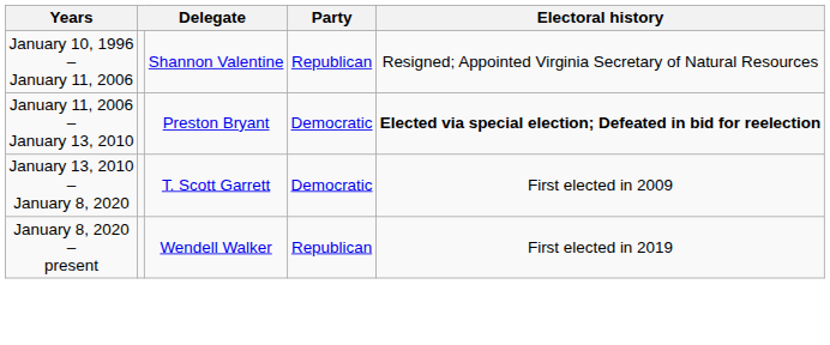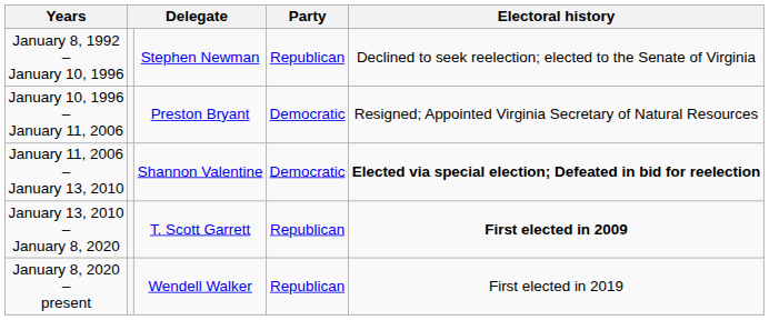 <table class=wikitable style="text-align:center">
 <tr valign=bottom>
 <th>Years</th>
 <th colspan=2>Delegate</th>
 <th>Party</th>
 <th>Electoral history</th>
 </tr>
 <tr>
+<td nowrap><span>January 8, 1992</span><br>–<br><span>January 10, 1996</span></td>
+<td></td>
+<td><a href='#'>Stephen Newman</a></td>
+<td><a href='#'>Republican</a></td>
+<td>Declined to seek reelection; elected to the Senate of Virginia</td>
+</tr>
+<tr>
 <td nowrap><span>January 10, 1996</span><br>–<br><span>January 11, 2006</span></td>
 <td></td>
-<td><a href='#'>Shannon Valentine</a></td>
-<td><a href='#'>Republican</a></td>
+<td><a href='#'>Preston Bryant</a></td>
+<td><a href='#'>Democratic</a></td>
 <td>Resigned; Appointed Virginia Secretary of Natural Resources</td>
 </tr>
 <tr>
 <td nowrap><span>January 11, 2006</span><br>–<br><span>January 13, 2010</span></td>
 <td align=left></td>
-<td><a href='#'>Preston Bryant</a></td>
+<td><a href='#'>Shannon Valentine</a></td>
 <td><a href='#'>Democratic</a></td>
 <td><strong>Elected via special election; Defeated in bid for reelection</strong></td>
 </tr>
 <tr>
 <td nowrap><span>January 13, 2010</span><br>–<br><span>January 8, 2020</span></td>
 <td></td>
 <td><a href='#'>T. Scott Garrett</a></td>
-<td><a href='#'>Democratic</a></td>
-<td>First elected in 2009</td>
+<td><a href='#'>Republican</a></td>
+<td><strong>First elected in 2009</strong></td>
 </tr>
 <tr>
 <td nowrap><span>January 8, 2020</span><br>–<br><span>present</span></td>
 <td></td>
 <td><a href='#'>Wendell Walker</a></td>
 <td><a href='#'>Republican</a></td>
 <td>First elected in 2019</td>
 </tr>
 </table>
